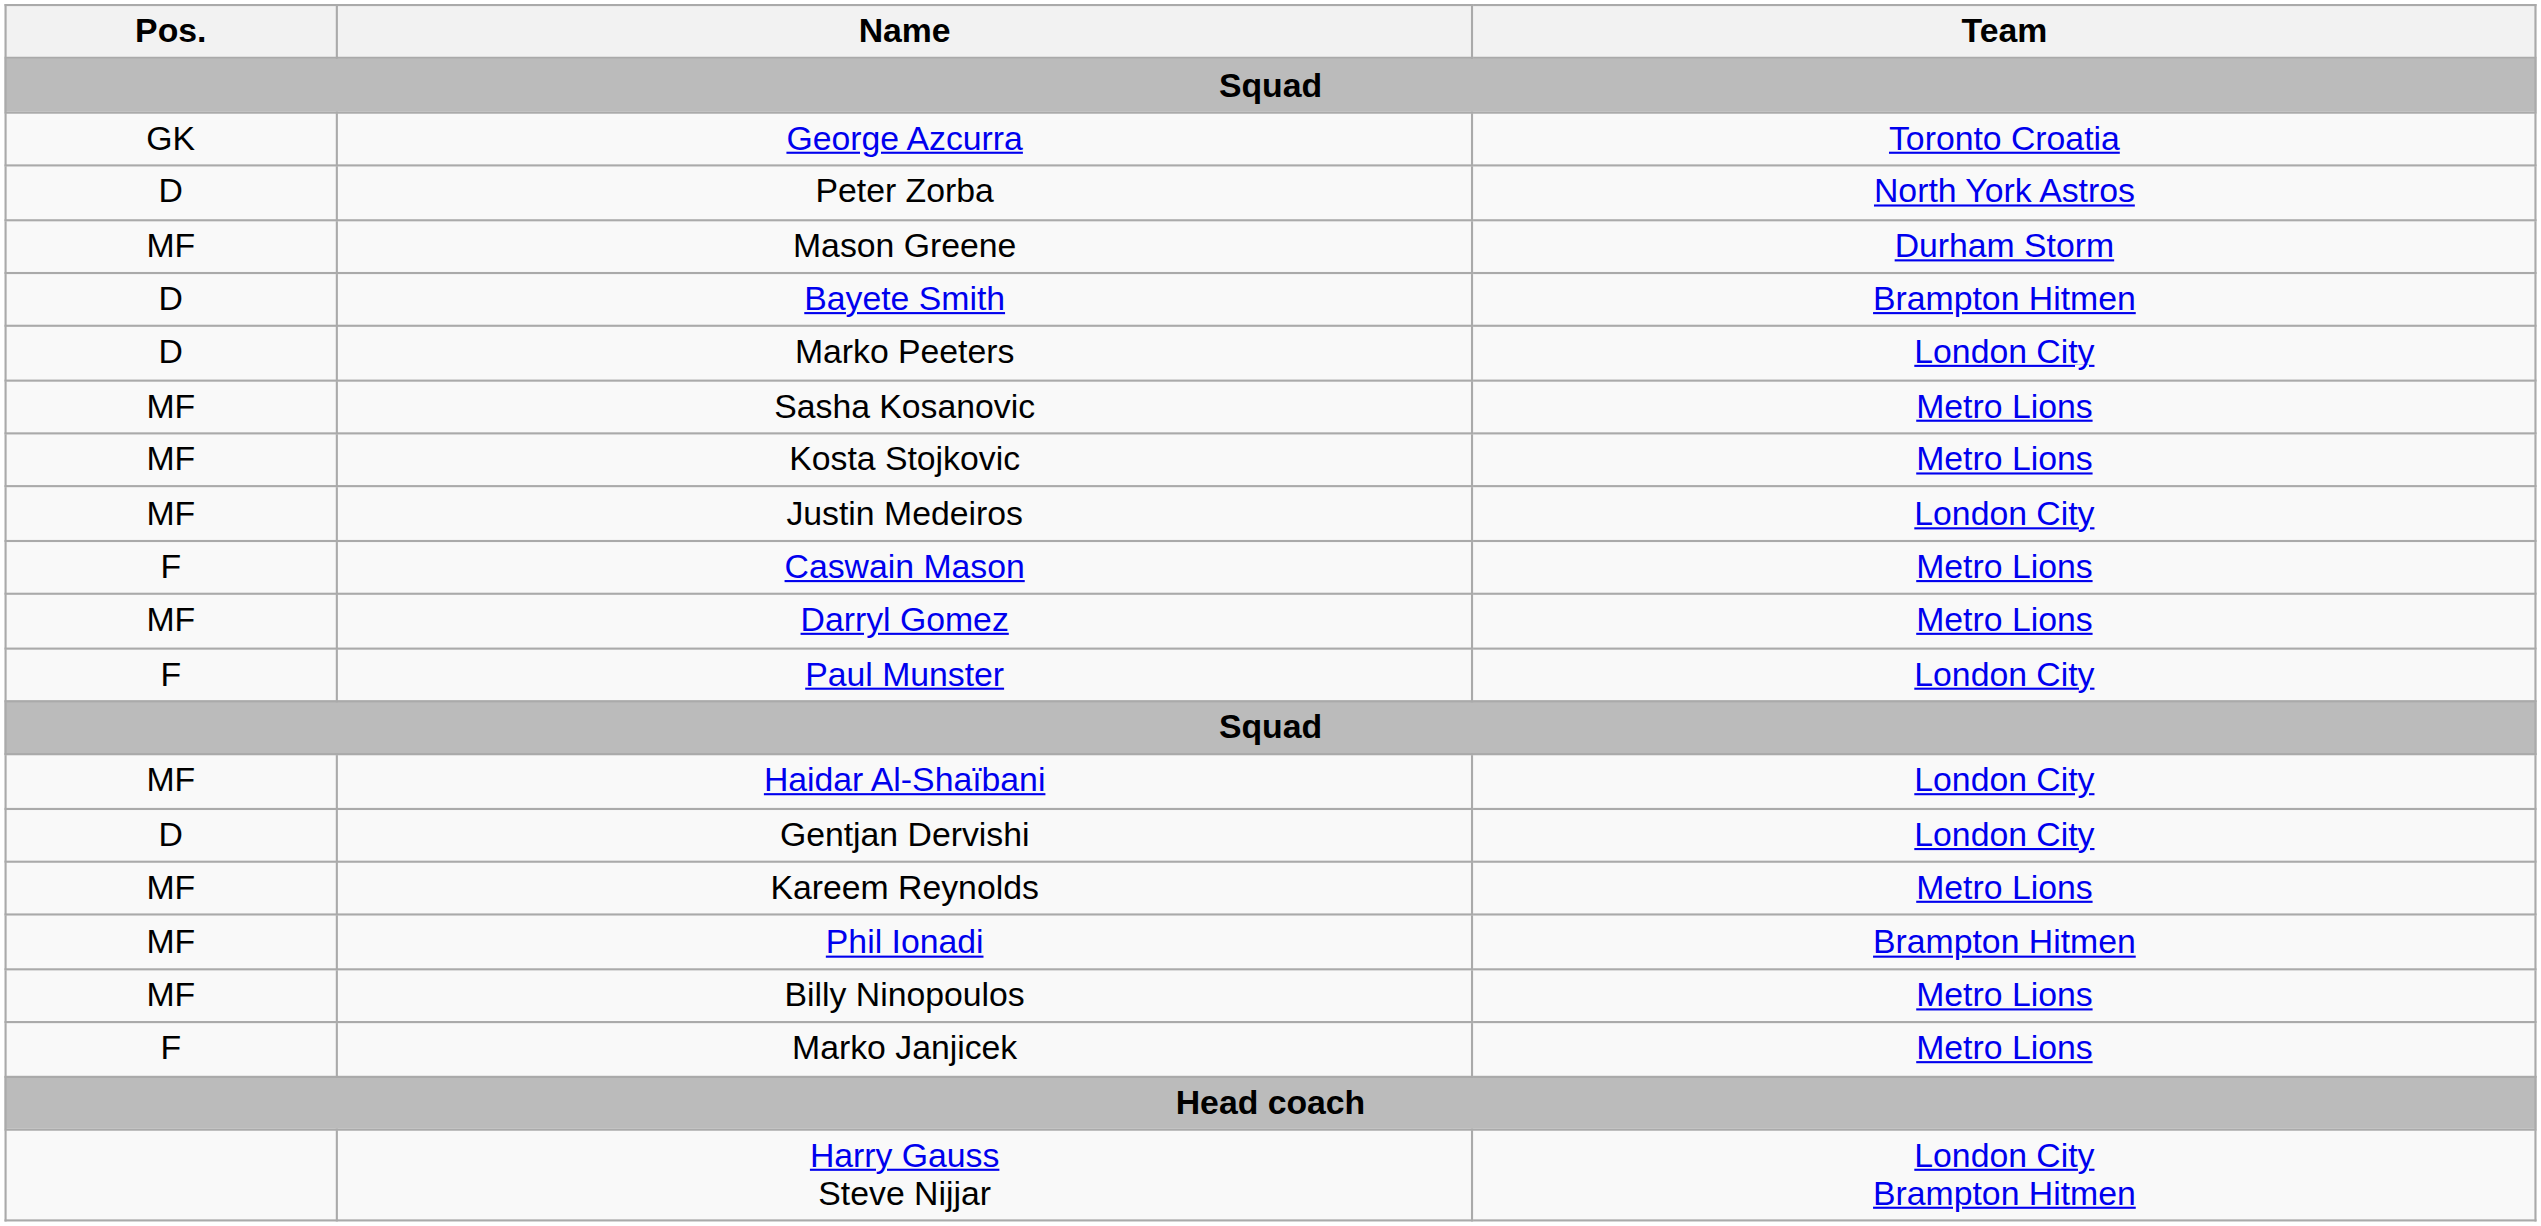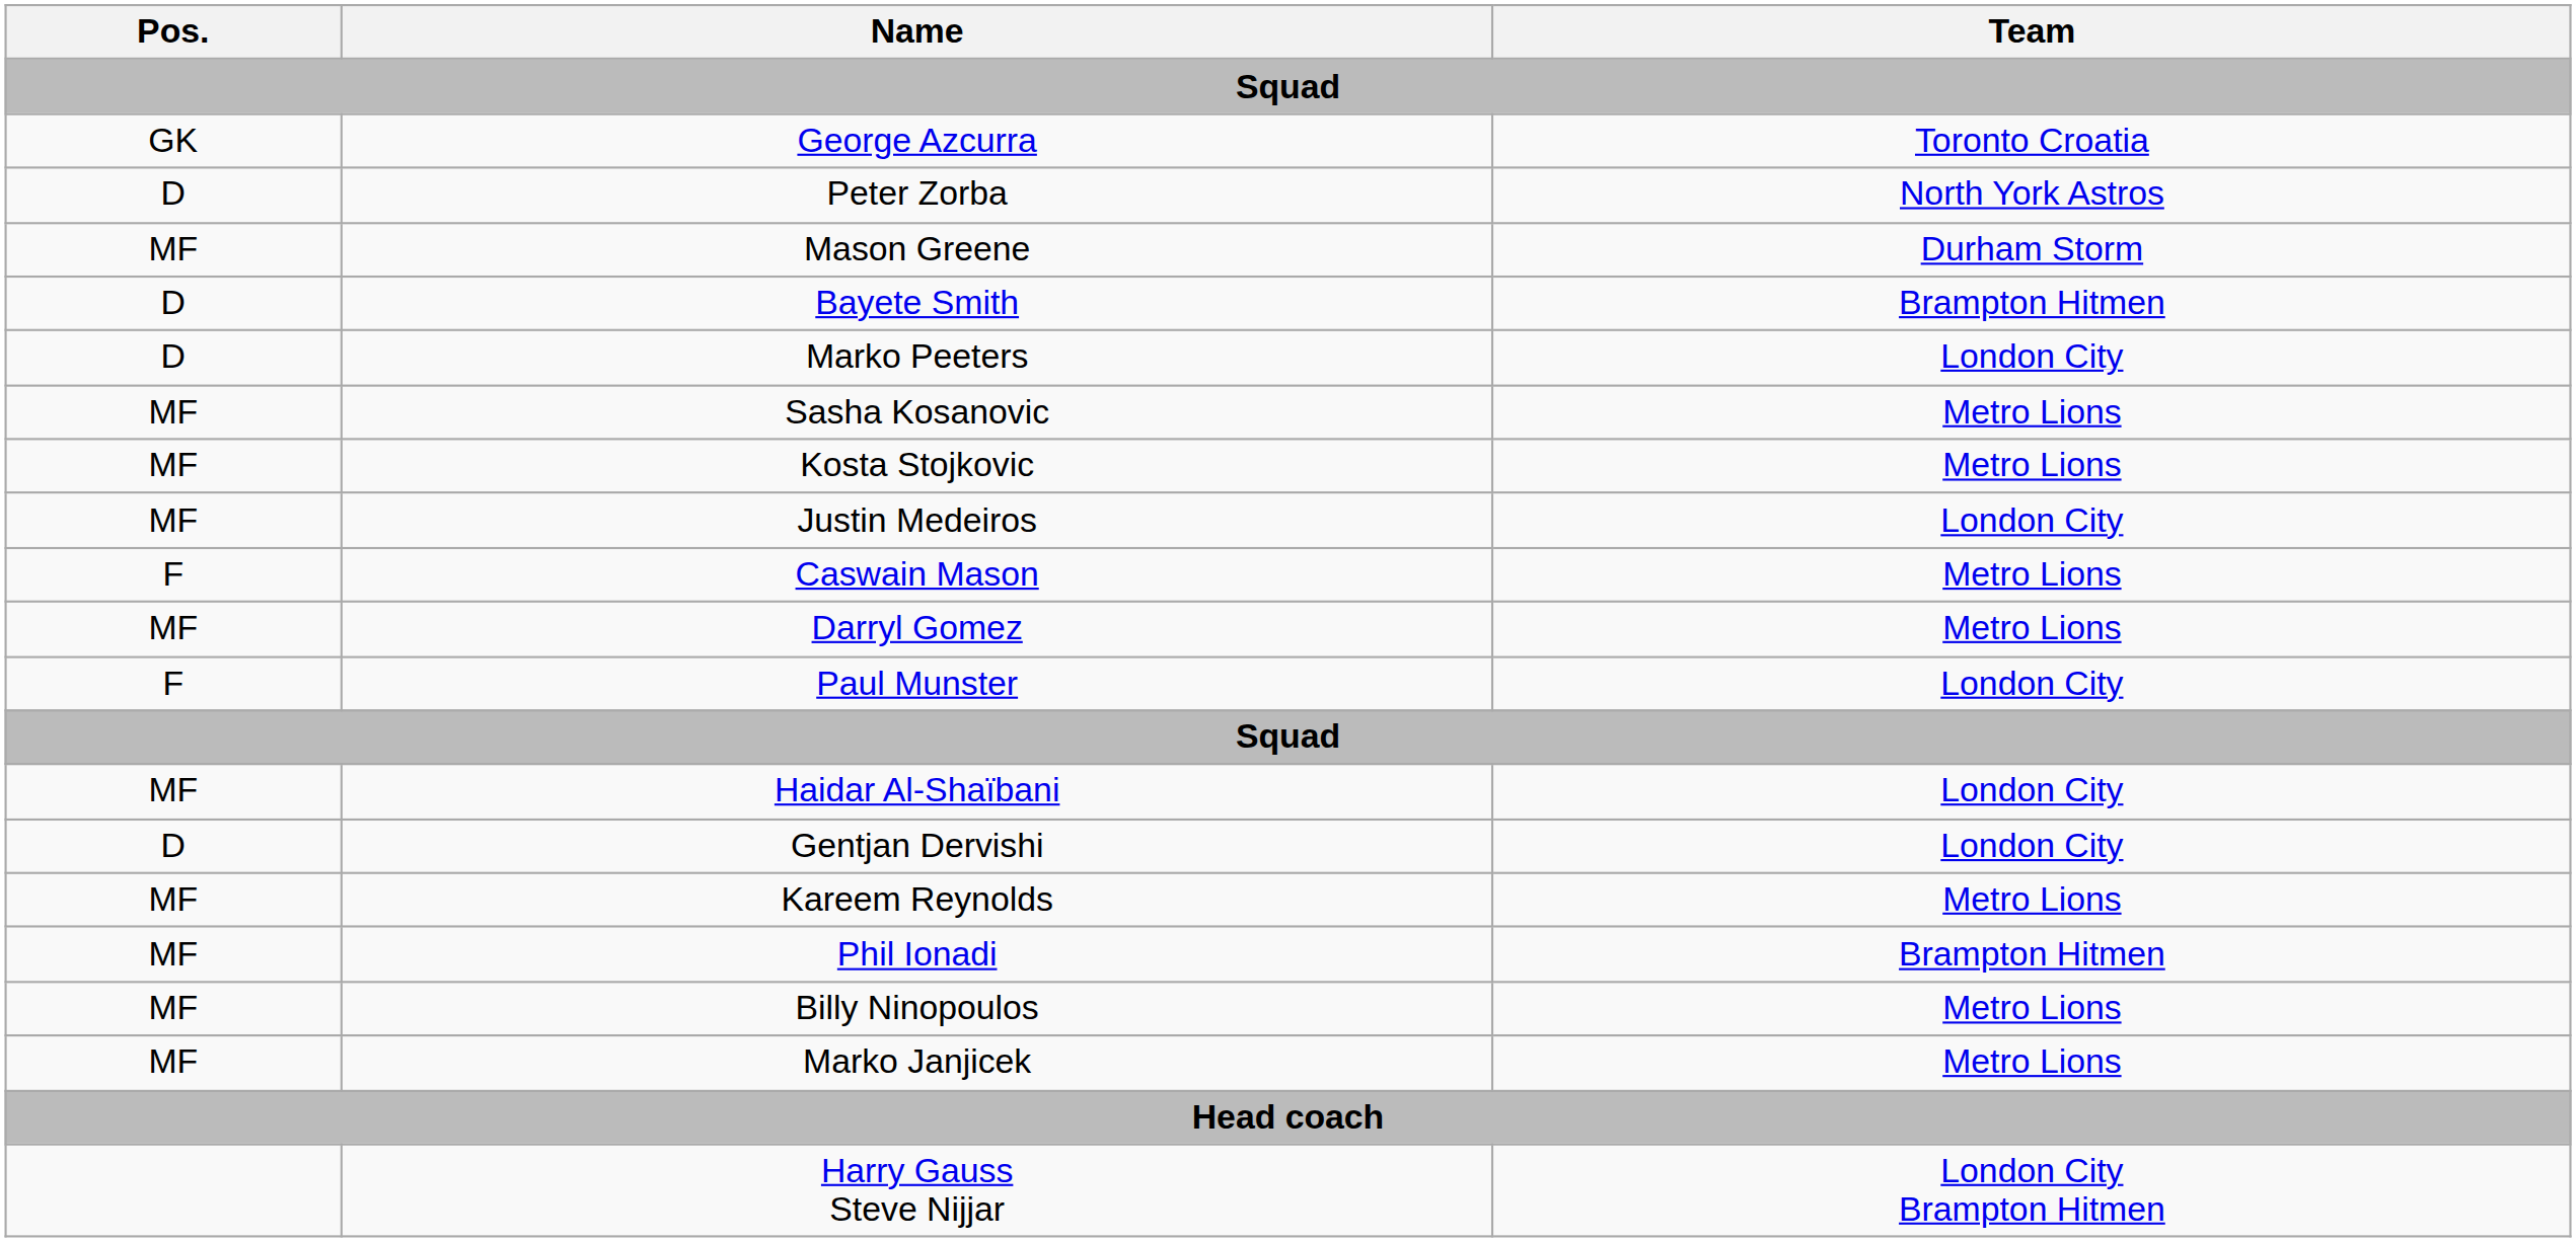 <table class="wikitable mw-collapsible mw-collapsed" style="text-align: center; width: 95%; margin-left: auto; margin-right: auto">
 <tr>
 <th>Pos.</th>
 <th>Name</th>
 <th>Team</th>
 </tr>
 <tr>
 <td colspan=3 style="background: #BBBBBB;"><strong>Squad</strong></td>
 </tr>
 <tr>
 <td>GK</td>
 <td><a href='#'>George Azcurra</a></td>
 <td><a href='#'>Toronto Croatia</a></td>
 </tr>
 <tr>
 <td>D</td>
 <td>Peter Zorba</td>
 <td><a href='#'>North York Astros</a></td>
 </tr>
 <tr>
 <td>MF</td>
 <td>Mason Greene</td>
 <td><a href='#'>Durham Storm</a></td>
 </tr>
 <tr>
 <td>D</td>
 <td><a href='#'>Bayete Smith</a></td>
 <td><a href='#'>Brampton Hitmen</a></td>
 </tr>
 <tr>
 <td>D</td>
 <td>Marko Peeters</td>
 <td><a href='#'>London City</a></td>
 </tr>
 <tr>
 <td>MF</td>
 <td>Sasha Kosanovic</td>
 <td><a href='#'>Metro Lions</a></td>
 </tr>
 <tr>
 <td>MF</td>
 <td>Kosta Stojkovic</td>
 <td><a href='#'>Metro Lions</a></td>
 </tr>
 <tr>
 <td>MF</td>
 <td>Justin Medeiros</td>
 <td><a href='#'>London City</a></td>
 </tr>
 <tr>
 <td>F</td>
 <td><a href='#'>Caswain Mason</a></td>
 <td><a href='#'>Metro Lions</a></td>
 </tr>
 <tr>
 <td>MF</td>
 <td><a href='#'>Darryl Gomez</a></td>
 <td><a href='#'>Metro Lions</a></td>
 </tr>
 <tr>
 <td>F</td>
 <td><a href='#'>Paul Munster</a></td>
 <td><a href='#'>London City</a></td>
 </tr>
 <tr>
 <td colspan=3 style="background: #BBBBBB;"><strong>Squad</strong></td>
 </tr>
 <tr>
 <td>MF</td>
 <td><a href='#'>Haidar Al-Shaïbani</a></td>
 <td><a href='#'>London City</a></td>
 </tr>
 <tr>
 <td>D</td>
 <td>Gentjan Dervishi</td>
 <td><a href='#'>London City</a></td>
 </tr>
 <tr>
 <td>MF</td>
 <td>Kareem Reynolds</td>
 <td><a href='#'>Metro Lions</a></td>
 </tr>
 <tr>
 <td>MF</td>
 <td><a href='#'>Phil Ionadi</a></td>
 <td><a href='#'>Brampton Hitmen</a></td>
 </tr>
 <tr>
 <td>MF</td>
 <td>Billy Ninopoulos</td>
 <td><a href='#'>Metro Lions</a></td>
 </tr>
 <tr>
-<td>F</td>
+<td>MF</td>
 <td>Marko Janjicek</td>
 <td><a href='#'>Metro Lions</a></td>
 </tr>
 <tr>
 <td colspan=3 style="background: #BBBBBB;"><strong>Head coach</strong></td>
 </tr>
 <tr>
 <td></td>
 <td><a href='#'>Harry Gauss</a> <br> Steve Nijjar</td>
 <td><a href='#'>London City</a> <br> <a href='#'>Brampton Hitmen</a></td>
 </tr>
 </table>
